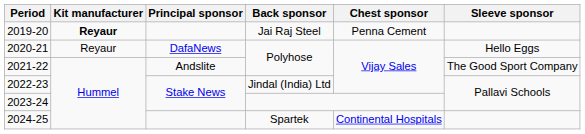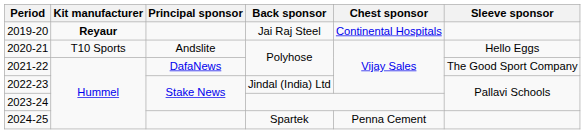 <table class="wikitable" style="text-align:center;margin-left:1em;float:center">
 <tr>
 <th>Period</th>
 <th>Kit manufacturer</th>
 <th>Principal sponsor</th>
 <th>Back sponsor</th>
 <th>Chest sponsor</th>
 <th>Sleeve sponsor</th>
 </tr>
 <tr>
 <td>2019-20</td>
 <td><strong>Reyaur</strong></td>
 <td></td>
 <td>Jai Raj Steel</td>
-<td>Penna Cement</td>
+<td><a href='#'>Continental Hospitals</a></td>
 <td></td>
 </tr>
 <tr>
 <td>2020-21</td>
-<td>Reyaur</td>
-<td><a href='#'>DafaNews</a></td>
+<td>T10 Sports</td>
+<td>Andslite</td>
 <td rowspan="2">Polyhose</td>
 <td rowspan="3"><a href='#'>Vijay Sales</a></td>
 <td>Hello Eggs</td>
 </tr>
 <tr>
 <td>2021-22</td>
 <td rowspan="4"><a href='#'>Hummel</a></td>
-<td>Andslite</td>
+<td><a href='#'>DafaNews</a></td>
 <td>The Good Sport Company</td>
 </tr>
 <tr>
 <td>2022-23</td>
 <td rowspan="2"><a href='#'>Stake News</a></td>
 <td>Jindal (India) Ltd</td>
 <td rowspan="2">Pallavi Schools</td>
 </tr>
 <tr>
 <td>2023-24</td>
 <td colspan="2"></td>
 </tr>
 <tr>
 <td>2024-25</td>
 <td></td>
 <td>Spartek</td>
-<td><a href='#'>Continental Hospitals</a></td>
+<td>Penna Cement</td>
 <td></td>
 </tr>
 </table>
